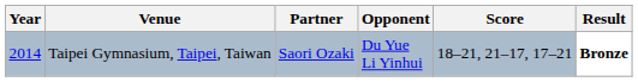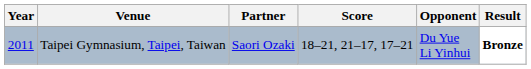 <table class="sortable wikitable" style="font-size: 90%;">
 <tr>
 <th>Year</th>
 <th>Venue</th>
 <th>Partner</th>
+<th>Score</th>
 <th>Opponent</th>
-<th>Score</th>
 <th>Result</th>
 </tr>
 <tr style="background:#AABBCC">
-<td align="center"><a href='#'>2014</a></td>
+<td align="center"><a href='#'>2011</a></td>
 <td align="left">Taipei Gymnasium, <a href='#'>Taipei</a>, Taiwan</td>
 <td align="left"> <a href='#'>Saori Ozaki</a></td>
+<td align="left">18–21, 21–17, 17–21</td>
 <td align="left"> <a href='#'>Du Yue</a><br> <a href='#'>Li Yinhui</a></td>
-<td align="left">18–21, 21–17, 17–21</td>
 <td style="text-align:left; background:white"> <strong>Bronze</strong></td>
 </tr>
 </table>
